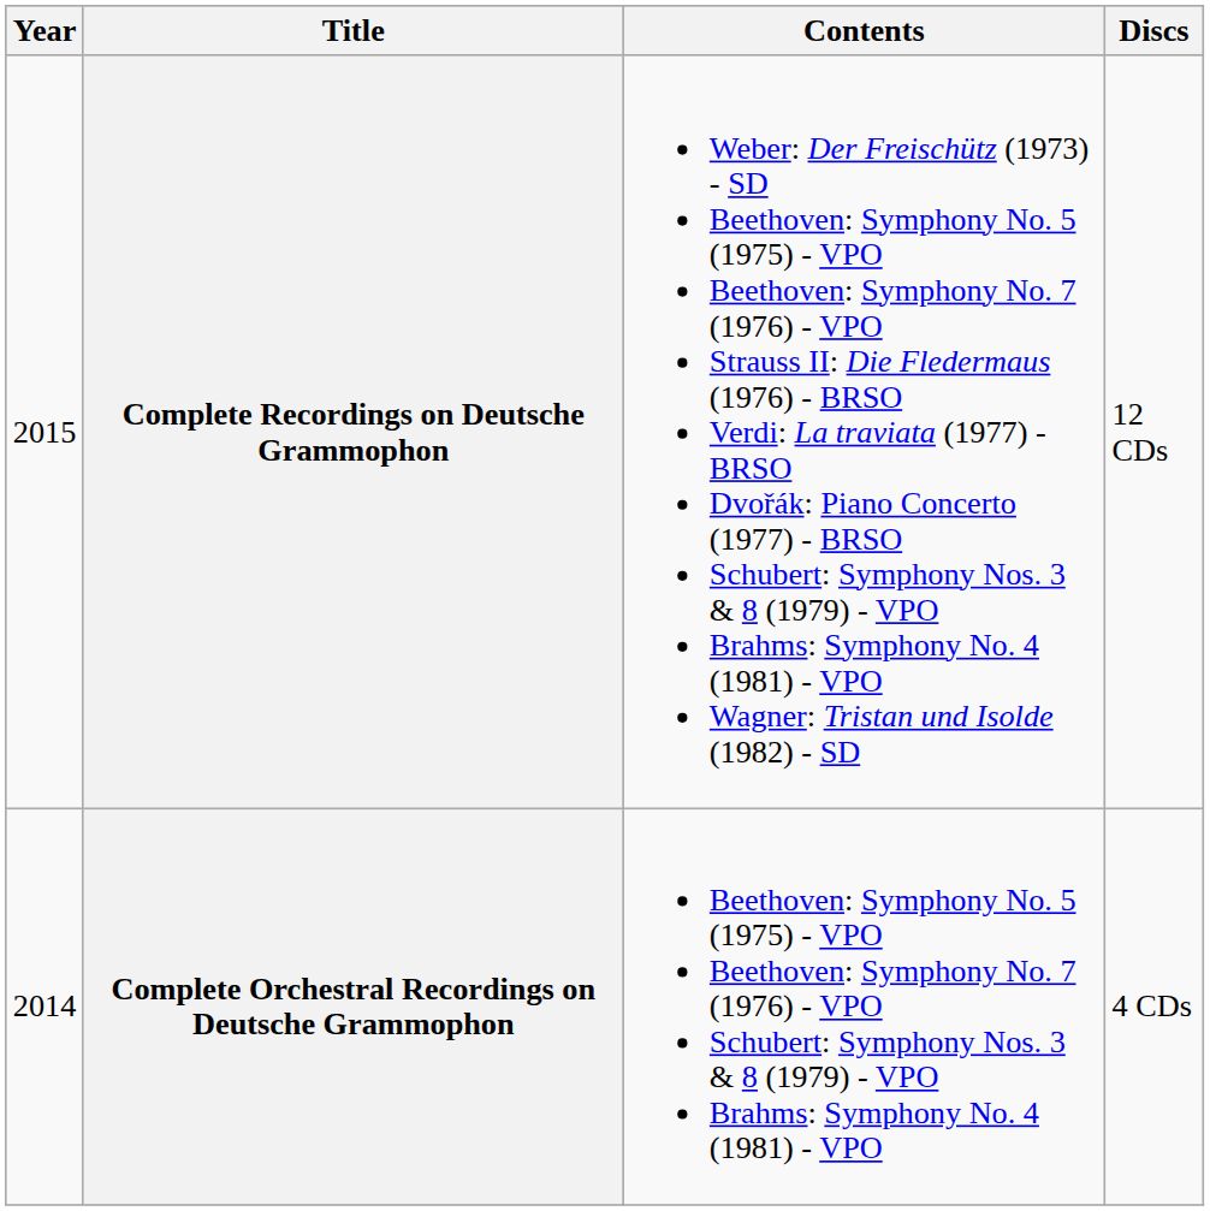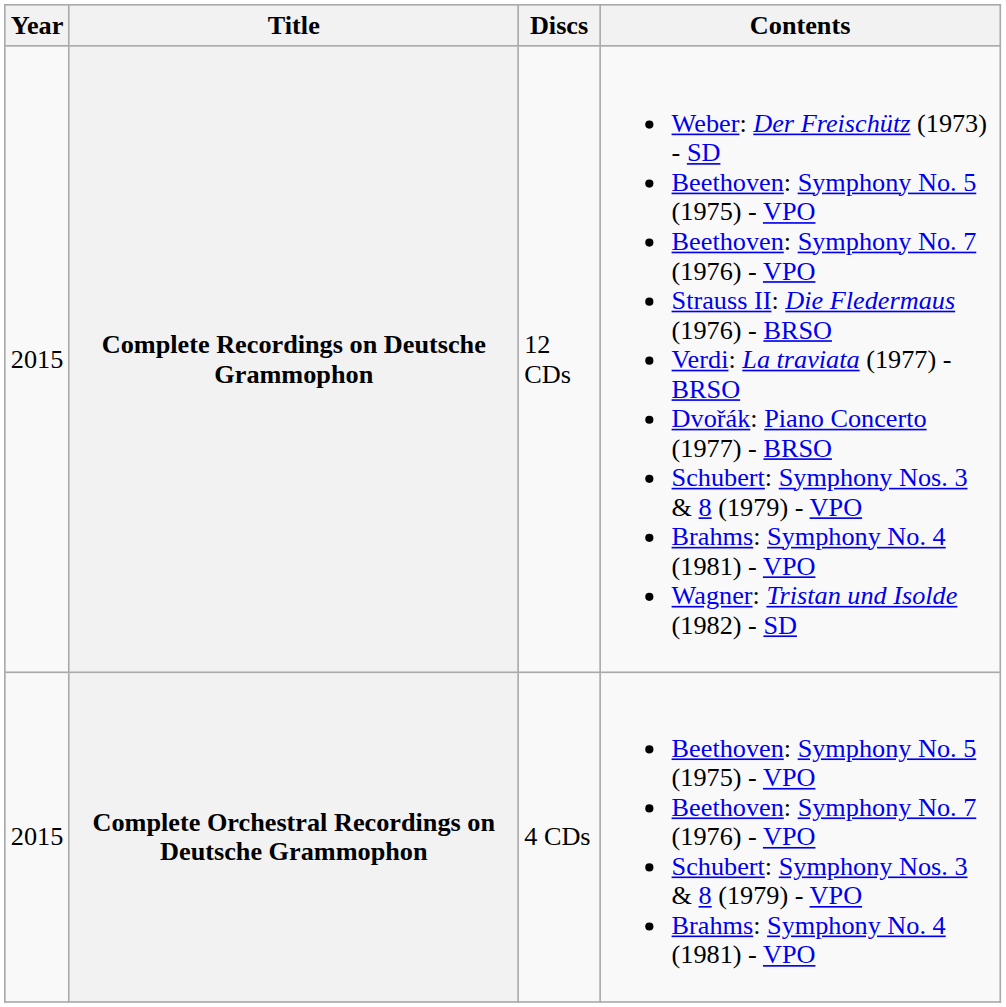 <table class = "wikitable sortable plainrowheaders">
 <tr>
 <th scope="col" class="unsortable">Year</th>
 <th scope="col" class="unsortable">Title</th>
+<th scope="col" class="unsortable">Discs</th>
 <th scope="col" class="unsortable">Contents</th>
-<th scope="col" class="unsortable">Discs</th>
 </tr>
 <tr>
 <td>2015</td>
 <th scope="row">Complete Recordings on Deutsche Grammophon</th>
+<td>12 CDs</td>
 <td><br><ul><li><a href='#'>Weber</a>: <em><a href='#'>Der Freischütz</a></em> (1973) - <a href='#'>SD</a></li><li><a href='#'>Beethoven</a>: <a href='#'>Symphony No. 5</a> (1975) - <a href='#'>VPO</a></li><li><a href='#'>Beethoven</a>: <a href='#'>Symphony No. 7</a> (1976) - <a href='#'>VPO</a></li><li><a href='#'>Strauss II</a>: <em><a href='#'>Die Fledermaus</a></em> (1976) - <a href='#'>BRSO</a></li><li><a href='#'>Verdi</a>: <em><a href='#'>La traviata</a></em> (1977) - <a href='#'>BRSO</a></li><li><a href='#'>Dvořák</a>: <a href='#'>Piano Concerto</a> (1977) - <a href='#'>BRSO</a></li><li><a href='#'>Schubert</a>: <a href='#'>Symphony Nos. 3</a> & <a href='#'>8</a> (1979) - <a href='#'>VPO</a></li><li><a href='#'>Brahms</a>: <a href='#'>Symphony No. 4</a> (1981) - <a href='#'>VPO</a></li><li><a href='#'>Wagner</a>: <em><a href='#'>Tristan und Isolde</a></em> (1982) - <a href='#'>SD</a></li></ul></td>
-<td>12 CDs</td>
 </tr>
 <tr>
-<td>2014</td>
+<td>2015</td>
 <th scope="row">Complete Orchestral Recordings on Deutsche Grammophon</th>
+<td>4 CDs</td>
 <td><br><ul><li><a href='#'>Beethoven</a>: <a href='#'>Symphony No. 5</a> (1975) - <a href='#'>VPO</a></li><li><a href='#'>Beethoven</a>: <a href='#'>Symphony No. 7</a> (1976) - <a href='#'>VPO</a></li><li><a href='#'>Schubert</a>: <a href='#'>Symphony Nos. 3</a> & <a href='#'>8</a> (1979) - <a href='#'>VPO</a></li><li><a href='#'>Brahms</a>: <a href='#'>Symphony No. 4</a> (1981) - <a href='#'>VPO</a></li></ul></td>
-<td>4 CDs</td>
 </tr>
 </table>
